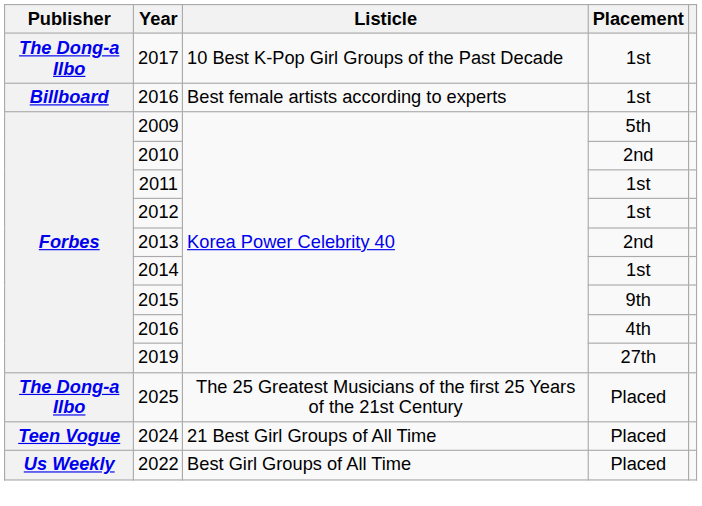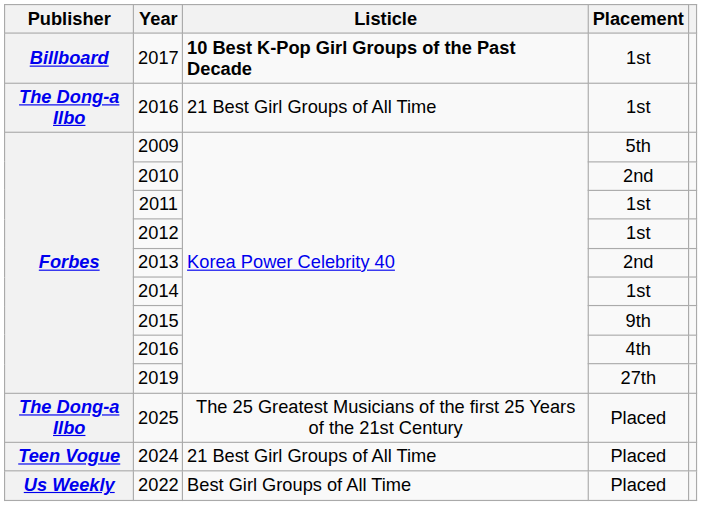 <table class="wikitable plainrowheaders sortable" style="text-align:center">
 <tr>
 <th scope="col">Publisher</th>
 <th scope="col">Year</th>
 <th scope="col">Listicle</th>
 <th scope="col">Placement</th>
 <th scope="col" class="unsortable"></th>
 </tr>
 <tr>
-<th scope="row"><em><a href='#'>The Dong-a Ilbo</a></em></th>
+<th scope="row"><em><a href='#'>Billboard</a></em></th>
 <td>2017</td>
-<td style="text-align:left">10 Best K-Pop Girl Groups of the Past Decade</td>
+<td style="text-align:left"><strong>10 Best K-Pop Girl Groups of the Past Decade</strong></td>
 <td>1st</td>
 <td></td>
 </tr>
 <tr>
-<th scope="row"><em><a href='#'>Billboard</a></em></th>
+<th scope="row"><em><a href='#'>The Dong-a Ilbo</a></em></th>
 <td>2016</td>
-<td style="text-align:left;">Best female artists according to experts</td>
+<td style="text-align:left">21 Best Girl Groups of All Time</td>
 <td>1st</td>
 <td></td>
 </tr>
 <tr>
 <th scope="row" rowspan="9"><em><a href='#'>Forbes</a></em></th>
 <td style="text-align:center">2009</td>
 <td rowspan="9" style="text-align:left"><a href='#'>Korea Power Celebrity 40</a></td>
 <td>5th</td>
 <td></td>
 </tr>
 <tr>
 <td style="text-align:center">2010</td>
 <td>2nd</td>
 <td></td>
 </tr>
 <tr>
 <td style="text-align:center">2011</td>
 <td>1st</td>
 <td></td>
 </tr>
 <tr>
 <td style="text-align:center">2012</td>
 <td>1st</td>
 <td></td>
 </tr>
 <tr>
 <td style="text-align:center">2013</td>
 <td>2nd</td>
 <td></td>
 </tr>
 <tr>
 <td>2014</td>
 <td>1st</td>
 <td></td>
 </tr>
 <tr>
 <td>2015</td>
 <td>9th</td>
 <td></td>
 </tr>
 <tr>
 <td>2016</td>
 <td>4th</td>
 <td></td>
 </tr>
 <tr>
 <td>2019</td>
 <td>27th</td>
 <td></td>
 </tr>
 <tr>
 <th scope="row"><em><a href='#'>The Dong-a Ilbo</a></em></th>
 <td style="text-align:center;">2025</td>
 <td style="text-align:center;">The 25 Greatest Musicians of the first 25 Years of the 21st Century</td>
 <td style="text-align:center;">Placed</td>
 <td style="text-align:center;"></td>
 </tr>
 <tr>
 <th scope="row"><em><a href='#'>Teen Vogue</a></em></th>
 <td>2024</td>
 <td style="text-align:left">21 Best Girl Groups of All Time</td>
 <td>Placed</td>
 <td></td>
 </tr>
 <tr>
 <th scope="row"><em><a href='#'>Us Weekly</a></em></th>
 <td>2022</td>
 <td style="text-align:left">Best Girl Groups of All Time</td>
 <td>Placed</td>
 <td></td>
 </tr>
 </table>
